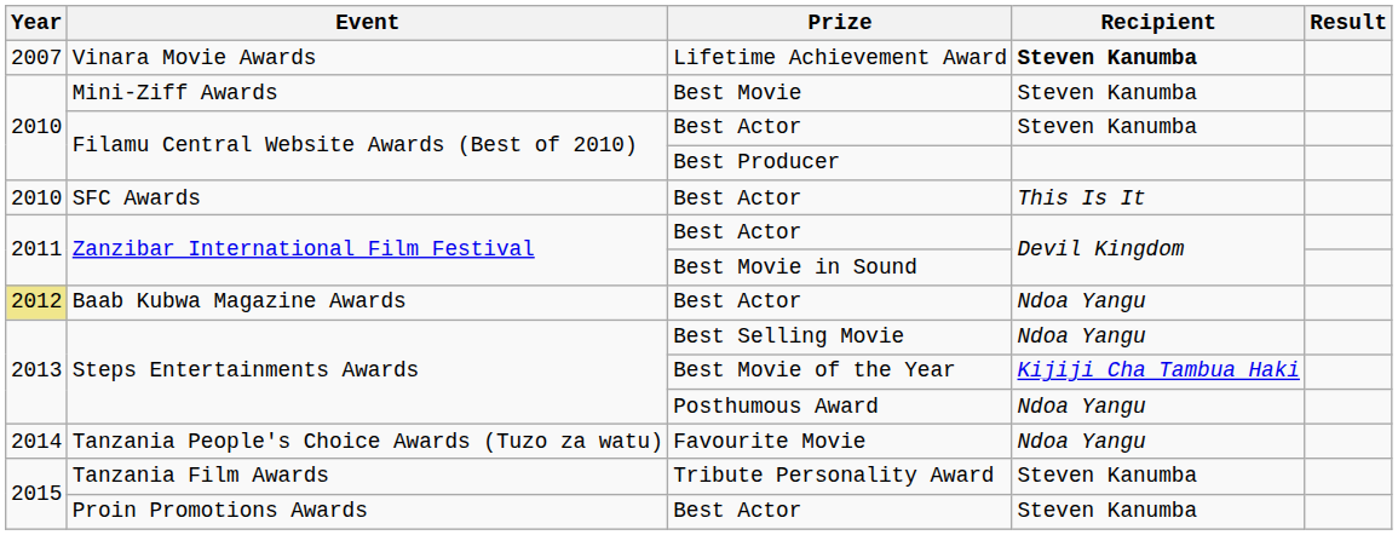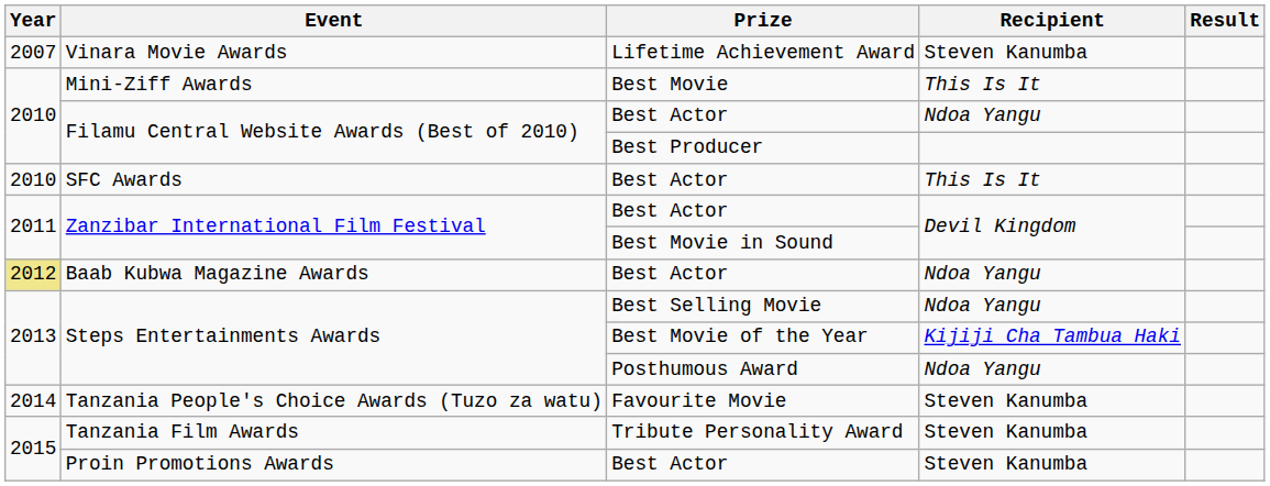 <table class="wikitable">
 <tr>
 <th>Year</th>
 <th>Event</th>
 <th>Prize</th>
 <th>Recipient</th>
 <th>Result</th>
 </tr>
 <tr>
 <td>2007</td>
 <td>Vinara Movie Awards</td>
 <td>Lifetime Achievement Award</td>
-<td><strong>Steven Kanumba</strong></td>
+<td>Steven Kanumba</td>
 <td></td>
 </tr>
 <tr>
 <td rowspan=3>2010</td>
 <td>Mini-Ziff Awards</td>
 <td>Best Movie</td>
-<td>Steven Kanumba</td>
+<td><em>This Is It</em></td>
 <td></td>
 </tr>
 <tr>
 <td rowspan=2>Filamu Central Website Awards (Best of 2010)</td>
 <td>Best Actor</td>
-<td>Steven Kanumba</td>
+<td><em>Ndoa Yangu</em></td>
 <td></td>
 </tr>
 <tr>
 <td>Best Producer</td>
 <td></td>
 <td></td>
 </tr>
 <tr>
 <td>2010</td>
 <td>SFC Awards</td>
 <td>Best Actor</td>
 <td><em>This Is It</em></td>
 <td></td>
 </tr>
 <tr>
 <td rowspan=2>2011</td>
 <td rowspan=2><a href='#'>Zanzibar International Film Festival</a></td>
 <td>Best Actor</td>
 <td rowspan=2><em>Devil Kingdom</em></td>
 <td></td>
 </tr>
 <tr>
 <td>Best Movie in Sound</td>
 <td></td>
 </tr>
 <tr>
 <td style="background: khaki;">2012</td>
 <td>Baab Kubwa Magazine Awards</td>
 <td>Best Actor</td>
 <td><em>Ndoa Yangu</em></td>
 <td></td>
 </tr>
 <tr>
 <td rowspan=3>2013</td>
 <td rowspan=3>Steps Entertainments Awards</td>
 <td>Best Selling Movie</td>
 <td><em>Ndoa Yangu</em></td>
 <td></td>
 </tr>
 <tr>
 <td>Best Movie of the Year</td>
 <td><em><a href='#'>Kijiji Cha Tambua Haki</a></em></td>
 <td></td>
 </tr>
 <tr>
 <td>Posthumous Award</td>
 <td><em>Ndoa Yangu</em></td>
 <td></td>
 </tr>
 <tr>
 <td>2014</td>
 <td>Tanzania People's Choice Awards (Tuzo za watu)</td>
 <td>Favourite Movie</td>
-<td><em>Ndoa Yangu</em></td>
+<td>Steven Kanumba</td>
 <td></td>
 </tr>
 <tr>
 <td rowspan=2>2015</td>
 <td>Tanzania Film Awards</td>
 <td>Tribute Personality Award</td>
 <td>Steven Kanumba</td>
 <td></td>
 </tr>
 <tr>
 <td>Proin Promotions Awards</td>
 <td>Best Actor</td>
 <td>Steven Kanumba</td>
 <td></td>
 </tr>
 </table>
